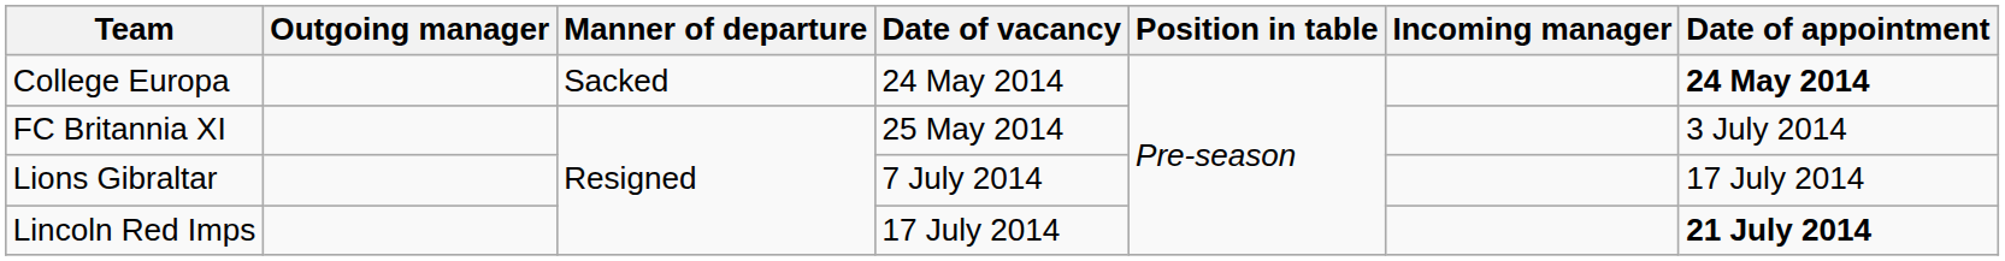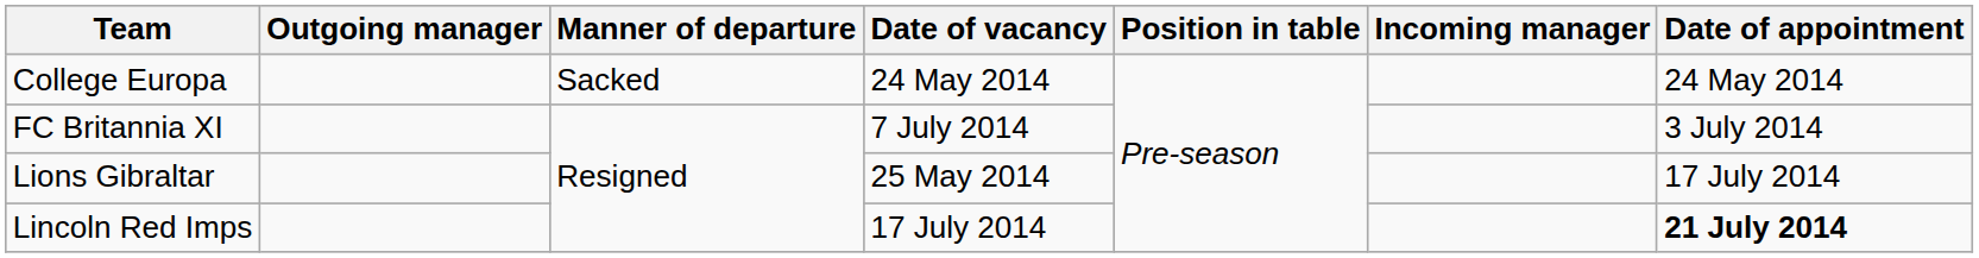 <table class="wikitable sortable">
 <tr>
 <th>Team</th>
 <th>Outgoing manager</th>
 <th>Manner of departure</th>
 <th>Date of vacancy</th>
 <th>Position in table</th>
 <th>Incoming manager</th>
 <th>Date of appointment</th>
 </tr>
 <tr>
 <td>College Europa</td>
 <td></td>
 <td>Sacked</td>
 <td>24 May 2014</td>
 <td rowspan=4><em>Pre-season</em></td>
 <td></td>
-<td><strong>24 May 2014</strong></td>
+<td>24 May 2014</td>
 </tr>
 <tr>
 <td>FC Britannia XI</td>
 <td></td>
 <td rowspan="3">Resigned</td>
-<td>25 May 2014</td>
+<td>7 July 2014</td>
 <td></td>
 <td>3 July 2014</td>
 </tr>
 <tr>
 <td>Lions Gibraltar</td>
 <td></td>
-<td>7 July 2014</td>
+<td>25 May 2014</td>
 <td></td>
 <td>17 July 2014</td>
 </tr>
 <tr>
 <td>Lincoln Red Imps</td>
 <td></td>
 <td>17 July 2014</td>
 <td></td>
 <td><strong>21 July 2014</strong></td>
 </tr>
 </table>
